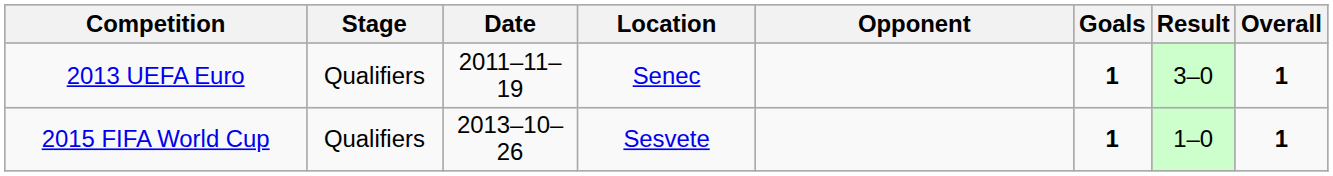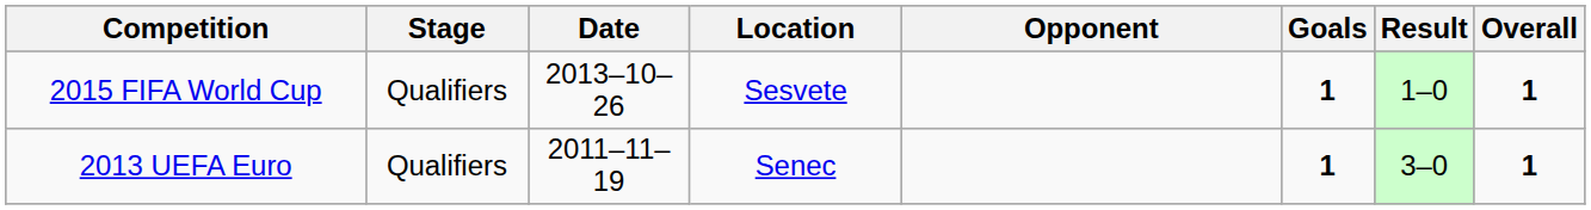 <table class="wikitable" style="font-size:90%">
 <tr>
 <th width=175px>Competition</th>
 <th width=75px>Stage</th>
 <th width=75px>Date</th>
 <th width=100px>Location</th>
 <th width=185px>Opponent</th>
 <th width=25px>Goals</th>
 <th width=25>Result</th>
 <th width=25px>Overall</th>
 </tr>
 <tr align=center>
+<td><a href='#'>2015 FIFA World Cup</a></td>
+<td>Qualifiers</td>
+<td>2013–10–26</td>
+<td><a href='#'>Sesvete</a></td>
+<td align=left></td>
+<td><strong>1</strong></td>
+<td bgcolor=#CCFFCC>1–0</td>
+<td><strong>1</strong></td>
+</tr>
+<tr align=center>
 <td><a href='#'>2013 UEFA Euro</a></td>
 <td>Qualifiers</td>
 <td>2011–11–19</td>
 <td><a href='#'>Senec</a></td>
 <td align=left></td>
 <td><strong>1</strong></td>
 <td bgcolor=#CCFFCC>3–0</td>
 <td><strong>1</strong></td>
 </tr>
-<tr align=center>
-<td><a href='#'>2015 FIFA World Cup</a></td>
-<td>Qualifiers</td>
-<td>2013–10–26</td>
-<td><a href='#'>Sesvete</a></td>
-<td align=left></td>
-<td><strong>1</strong></td>
-<td bgcolor=#CCFFCC>1–0</td>
-<td><strong>1</strong></td>
-</tr>
 </table>
